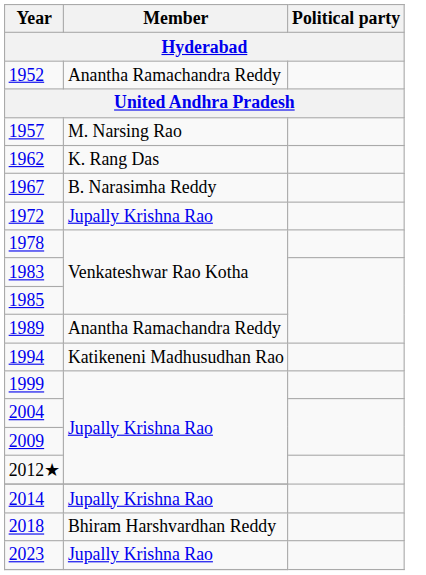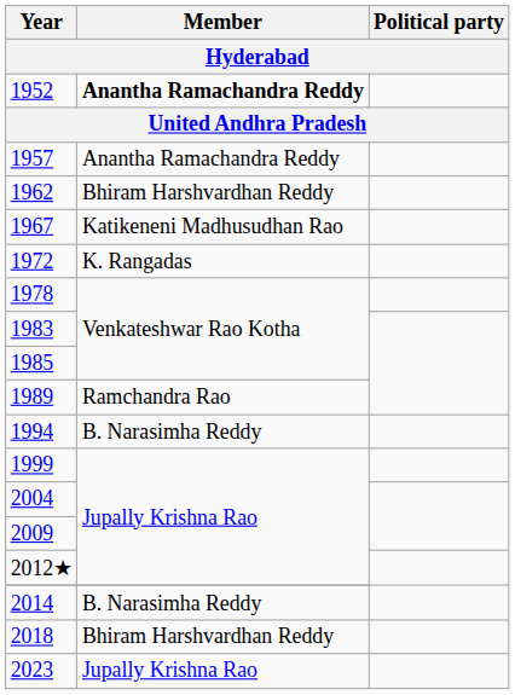 <table class="wikitable">
 <tr>
 <th>Year</th>
 <th>Member</th>
 <th colspan="2">Political party</th>
 </tr>
 <tr>
 <th colspan=4><a href='#'>Hyderabad</a></th>
 </tr>
 <tr>
 <td><a href='#'>1952</a></td>
-<td>Anantha Ramachandra Reddy</td>
+<td><strong>Anantha Ramachandra Reddy</strong></td>
 <td></td>
 </tr>
 <tr>
 <th colspan=4><a href='#'>United Andhra Pradesh</a></th>
 </tr>
 <tr>
 <td><a href='#'>1957</a></td>
-<td>M. Narsing Rao</td>
+<td>Anantha Ramachandra Reddy</td>
 <td></td>
 </tr>
 <tr>
 <td><a href='#'>1962</a></td>
-<td>K. Rang Das</td>
+<td>Bhiram Harshvardhan Reddy</td>
 </tr>
 <tr>
 <td><a href='#'>1967</a></td>
-<td>B. Narasimha Reddy</td>
+<td>Katikeneni Madhusudhan Rao</td>
 <td></td>
 </tr>
 <tr>
 <td><a href='#'>1972</a></td>
-<td><a href='#'>Jupally Krishna Rao</a></td>
+<td>K. Rangadas</td>
 </tr>
 <tr>
 <td><a href='#'>1978</a></td>
 <td rowspan="3">Venkateshwar Rao Kotha</td>
 <td></td>
 </tr>
 <tr>
 <td><a href='#'>1983</a></td>
 </tr>
 <tr>
 <td><a href='#'>1985</a></td>
 </tr>
 <tr>
 <td><a href='#'>1989</a></td>
-<td>Anantha Ramachandra Reddy</td>
+<td>Ramchandra Rao</td>
 </tr>
 <tr>
 <td><a href='#'>1994</a></td>
-<td>Katikeneni Madhusudhan Rao</td>
+<td>B. Narasimha Reddy</td>
 <td></td>
 </tr>
 <tr>
 <td><a href='#'>1999</a></td>
 <td rowspan="4"><a href='#'>Jupally Krishna Rao</a></td>
 <td></td>
 </tr>
 <tr>
 <td><a href='#'>2004</a></td>
 </tr>
 <tr>
 <td><a href='#'>2009</a></td>
 </tr>
 <tr>
 <td>2012★</td>
 <td></td>
 </tr>
 <tr>
 </tr>
 <tr>
 <td><a href='#'>2014</a></td>
-<td><a href='#'>Jupally Krishna Rao</a></td>
+<td>B. Narasimha Reddy</td>
 </tr>
 <tr>
 <td><a href='#'>2018</a></td>
 <td>Bhiram Harshvardhan Reddy</td>
 <td></td>
 </tr>
 <tr>
 <td><a href='#'>2023</a></td>
 <td><a href='#'>Jupally Krishna Rao</a></td>
 </tr>
 <tr>
 </tr>
 </table>
